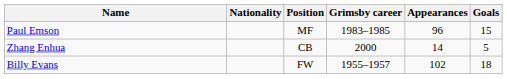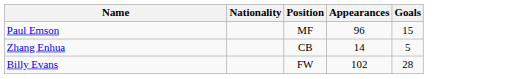 <table class="wikitable" style="text-align: center;">
 <tr>
 <th style="width:20em">Name</th>
 <th>Nationality</th>
 <th>Position</th>
-<th>Grimsby career</th>
 <th>Appearances</th>
 <th>Goals</th>
 </tr>
 <tr>
 <td align="left"><a href='#'>Paul Emson</a></td>
 <td></td>
 <td>MF</td>
-<td>1983–1985</td>
 <td>96</td>
 <td>15</td>
 </tr>
 <tr>
 <td align="left"><a href='#'>Zhang Enhua</a></td>
 <td></td>
 <td>CB</td>
-<td>2000</td>
 <td>14</td>
 <td>5</td>
 </tr>
 <tr>
 <td align="left"><a href='#'>Billy Evans</a></td>
 <td></td>
 <td>FW</td>
-<td>1955–1957</td>
 <td>102</td>
-<td>18</td>
+<td>28</td>
 </tr>
 </table>
